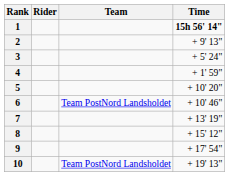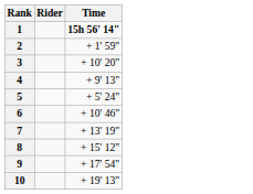 <table class="wikitable" margin-bottom:0;">
 <tr>
 <th scope="col">Rank</th>
 <th scope="col">Rider</th>
-<th scope="col">Team</th>
 <th scope="col">Time</th>
 </tr>
 <tr>
 <th scope="row">1</th>
 <td> </td>
-<td></td>
 <td align="right"><strong>15h 56' 14"</strong></td>
 </tr>
 <tr>
 <th scope="row">2</th>
 <td></td>
+<td align="right">+ 1' 59"</td>
+</tr>
+<tr>
+<th scope="row">3</th>
+<td></td>
+<td align="right">+ 10' 20"</td>
+</tr>
+<tr>
+<th scope="row">4</th>
 <td></td>
 <td align="right">+ 9' 13"</td>
 </tr>
 <tr>
-<th scope="row">3</th>
-<td></td>
+<th scope="row">5</th>
 <td></td>
 <td align="right">+ 5' 24"</td>
 </tr>
 <tr>
-<th scope="row">4</th>
-<td></td>
-<td></td>
-<td align="right">+ 1' 59"</td>
-</tr>
-<tr>
-<th scope="row">5</th>
-<td></td>
-<td></td>
-<td align="right">+ 10' 20"</td>
-</tr>
-<tr>
 <th scope="row">6</th>
 <td></td>
-<td><a href='#'>Team PostNord Landsholdet</a></td>
 <td align="right">+ 10' 46"</td>
 </tr>
 <tr>
 <th scope="row">7</th>
-<td></td>
 <td></td>
 <td align="right">+ 13' 19"</td>
 </tr>
 <tr>
 <th scope="row">8</th>
 <td> </td>
-<td></td>
 <td align="right">+ 15' 12"</td>
 </tr>
 <tr>
 <th scope="row">9</th>
-<td></td>
 <td></td>
 <td align="right">+ 17' 54"</td>
 </tr>
 <tr>
 <th scope="row">10</th>
 <td></td>
-<td><a href='#'>Team PostNord Landsholdet</a></td>
 <td align="right">+ 19' 13"</td>
 </tr>
 </table>
